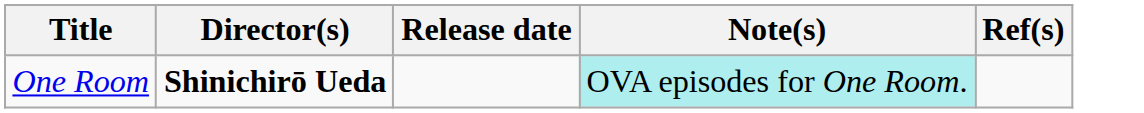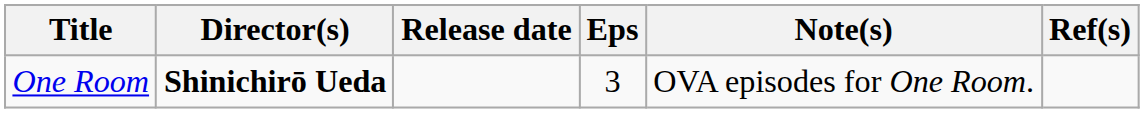 <table class="wikitable sortable" style="text-align:center; margin=auto; ">
 <tr>
 <th scope="col">Title</th>
 <th scope="col">Director(s)</th>
 <th scope="col">Release date</th>
+<th scope="col" class="unsortable">Eps</th>
 <th scope="col" class="unsortable">Note(s)</th>
 <th scope="col" class="unsortable">Ref(s)</th>
 </tr>
 <tr>
 <td><em><a href='#'>One Room</a></em></td>
 <td><strong>Shinichirō Ueda</strong></td>
 <td></td>
-<td style="background: paleturquoise;">OVA episodes for <em>One Room</em>.</td>
+<td style="text-align:center">3</td>
+<td>OVA episodes for <em>One Room</em>.</td>
 <td style="text-align:center"></td>
 </tr>
 </table>
